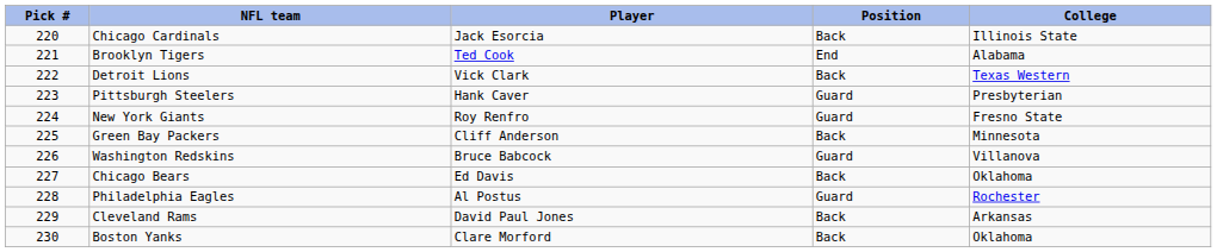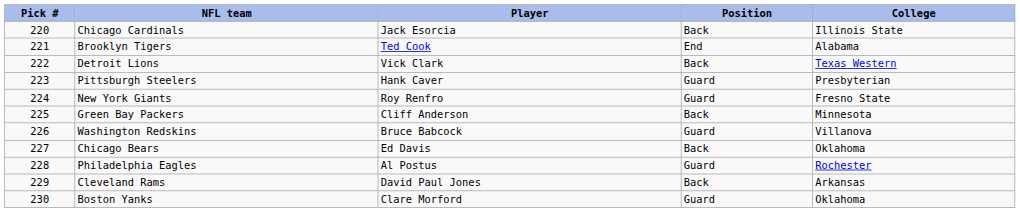 <table class="wikitable sortable sortable" style="width: 100%">
 <tr>
 <th style="background:#A8BDEC;" width=7%>Pick #</th>
 <th width=30% style="background:#A8BDEC;">NFL team</th>
 <th width=30% style="background:#A8BDEC;">Player</th>
 <th width=13% style="background:#A8BDEC;">Position</th>
 <th style="background:#A8BDEC;">College</th>
 </tr>
 <tr>
 <td align=center>220</td>
 <td>Chicago Cardinals</td>
 <td>Jack Esorcia</td>
 <td>Back</td>
 <td>Illinois State</td>
 </tr>
 <tr>
 <td align=center>221</td>
 <td>Brooklyn Tigers</td>
 <td><a href='#'>Ted Cook</a></td>
 <td>End</td>
 <td>Alabama</td>
 </tr>
 <tr>
 <td align=center>222</td>
 <td>Detroit Lions</td>
 <td>Vick Clark</td>
 <td>Back</td>
 <td><a href='#'>Texas Western</a></td>
 </tr>
 <tr>
 <td align=center>223</td>
 <td>Pittsburgh Steelers</td>
 <td>Hank Caver</td>
 <td>Guard</td>
 <td>Presbyterian</td>
 </tr>
 <tr>
 <td align=center>224</td>
 <td>New York Giants</td>
 <td>Roy Renfro</td>
 <td>Guard</td>
 <td>Fresno State</td>
 </tr>
 <tr>
 <td align=center>225</td>
 <td>Green Bay Packers</td>
 <td>Cliff Anderson</td>
 <td>Back</td>
 <td>Minnesota</td>
 </tr>
 <tr>
 <td align=center>226</td>
 <td>Washington Redskins</td>
 <td>Bruce Babcock</td>
 <td>Guard</td>
 <td>Villanova</td>
 </tr>
 <tr>
 <td align=center>227</td>
 <td>Chicago Bears</td>
 <td>Ed Davis</td>
 <td>Back</td>
 <td>Oklahoma</td>
 </tr>
 <tr>
 <td align=center>228</td>
 <td>Philadelphia Eagles</td>
 <td>Al Postus</td>
 <td>Guard</td>
 <td><a href='#'>Rochester</a></td>
 </tr>
 <tr>
 <td align=center>229</td>
 <td>Cleveland Rams</td>
 <td>David Paul Jones</td>
 <td>Back</td>
 <td>Arkansas</td>
 </tr>
 <tr>
 <td align=center>230</td>
 <td>Boston Yanks</td>
 <td>Clare Morford</td>
-<td>Back</td>
+<td>Guard</td>
 <td>Oklahoma</td>
 </tr>
 </table>
